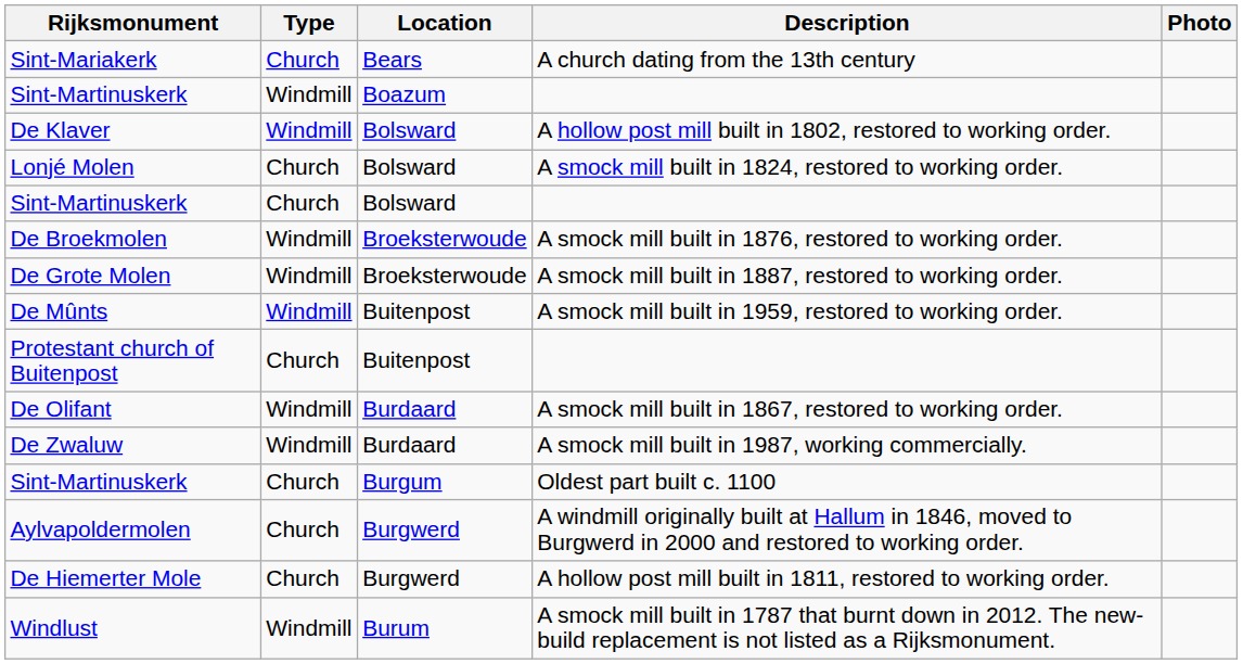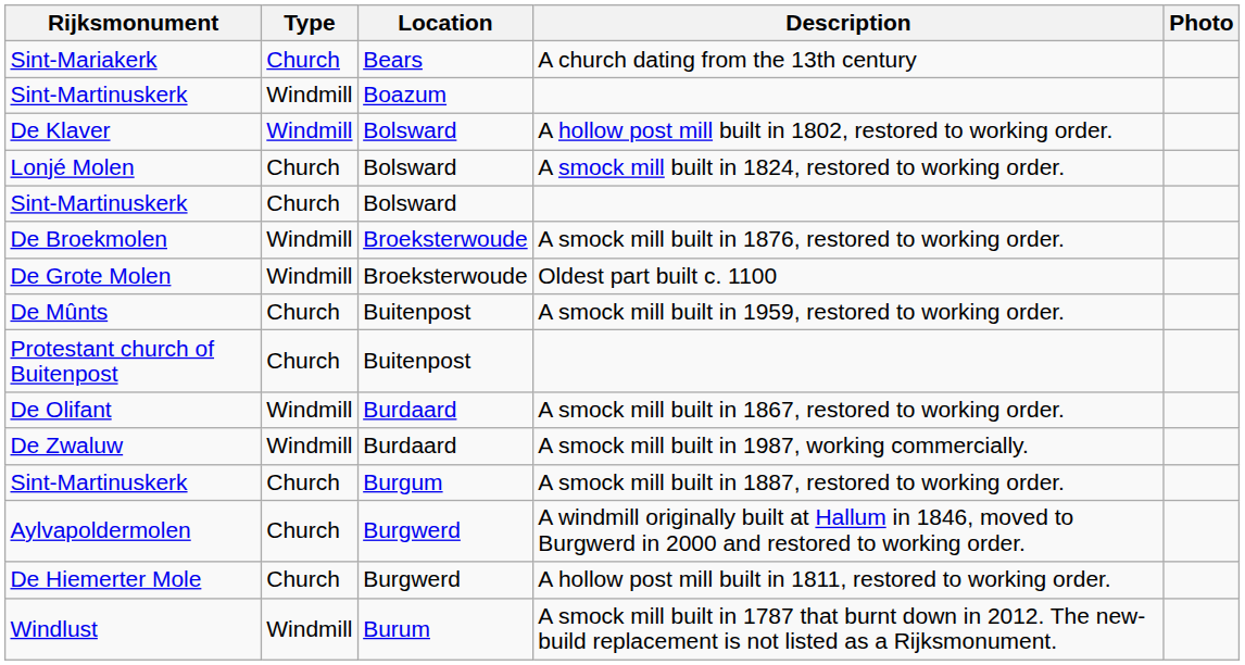 <table class="wikitable">
 <tr>
 <th>Rijksmonument</th>
 <th>Type</th>
 <th>Location</th>
 <th>Description</th>
 <th>Photo</th>
 </tr>
 <tr>
 <td><a href='#'>Sint-Mariakerk</a><br></td>
 <td><a href='#'>Church</a></td>
 <td><a href='#'>Bears</a></td>
 <td>A church dating from the 13th century</td>
 <td></td>
 </tr>
 <tr>
 <td><a href='#'>Sint-Martinuskerk</a><br></td>
 <td>Windmill</td>
 <td><a href='#'>Boazum</a></td>
 <td></td>
 <td></td>
 </tr>
 <tr>
 <td><a href='#'>De Klaver</a><br></td>
 <td><a href='#'>Windmill</a></td>
 <td><a href='#'>Bolsward</a></td>
 <td>A <a href='#'>hollow post mill</a> built in 1802, restored to working order.</td>
 <td></td>
 </tr>
 <tr>
 <td><a href='#'>Lonjé Molen</a><br></td>
 <td>Church</td>
 <td>Bolsward</td>
 <td>A <a href='#'>smock mill</a> built in 1824, restored to working order.</td>
 <td></td>
 </tr>
 <tr>
 <td><a href='#'>Sint-Martinuskerk</a><br></td>
 <td>Church</td>
 <td>Bolsward</td>
 <td></td>
 <td></td>
 </tr>
 <tr>
 <td><a href='#'>De Broekmolen</a><br></td>
 <td>Windmill</td>
 <td><a href='#'>Broeksterwoude</a></td>
 <td>A smock mill built in 1876, restored to working order.</td>
 <td></td>
 </tr>
 <tr>
 <td><a href='#'>De Grote Molen</a><br></td>
 <td>Windmill</td>
 <td>Broeksterwoude</td>
-<td>A smock mill built in 1887, restored to working order.</td>
+<td>Oldest part built c. 1100</td>
 <td></td>
 </tr>
 <tr>
 <td><a href='#'>De Mûnts</a><br></td>
-<td><a href='#'>Windmill</a></td>
+<td>Church</td>
 <td>Buitenpost</td>
 <td>A smock mill built in 1959, restored to working order.</td>
 <td></td>
 </tr>
 <tr>
 <td><a href='#'>Protestant church of Buitenpost</a><br></td>
 <td>Church</td>
 <td>Buitenpost</td>
 <td></td>
 <td></td>
 </tr>
 <tr>
 <td><a href='#'>De Olifant</a><br></td>
 <td>Windmill</td>
 <td><a href='#'>Burdaard</a></td>
 <td>A smock mill built in 1867, restored to working order.</td>
 <td></td>
 </tr>
 <tr>
 <td><a href='#'>De Zwaluw</a> <br></td>
 <td>Windmill</td>
 <td>Burdaard</td>
 <td>A smock mill built in 1987, working commercially.</td>
 <td></td>
 </tr>
 <tr>
 <td><a href='#'>Sint-Martinuskerk</a><br></td>
 <td>Church</td>
 <td><a href='#'>Burgum</a></td>
-<td>Oldest part built c. 1100</td>
+<td>A smock mill built in 1887, restored to working order.</td>
 <td></td>
 </tr>
 <tr>
 <td><a href='#'>Aylvapoldermolen</a><br></td>
 <td>Church</td>
 <td><a href='#'>Burgwerd</a></td>
 <td>A windmill originally built at <a href='#'>Hallum</a> in 1846, moved to Burgwerd in 2000 and restored to working order.</td>
 <td></td>
 </tr>
 <tr>
 <td><a href='#'>De Hiemerter Mole</a><br></td>
 <td>Church</td>
 <td>Burgwerd</td>
 <td>A hollow post mill built in 1811, restored to working order.</td>
 <td></td>
 </tr>
 <tr>
 <td><a href='#'>Windlust</a><br></td>
 <td>Windmill</td>
 <td><a href='#'>Burum</a></td>
 <td>A smock mill built in 1787 that burnt down in 2012. The new-build replacement is not listed as a Rijksmonument.</td>
 <td></td>
 </tr>
 </table>
